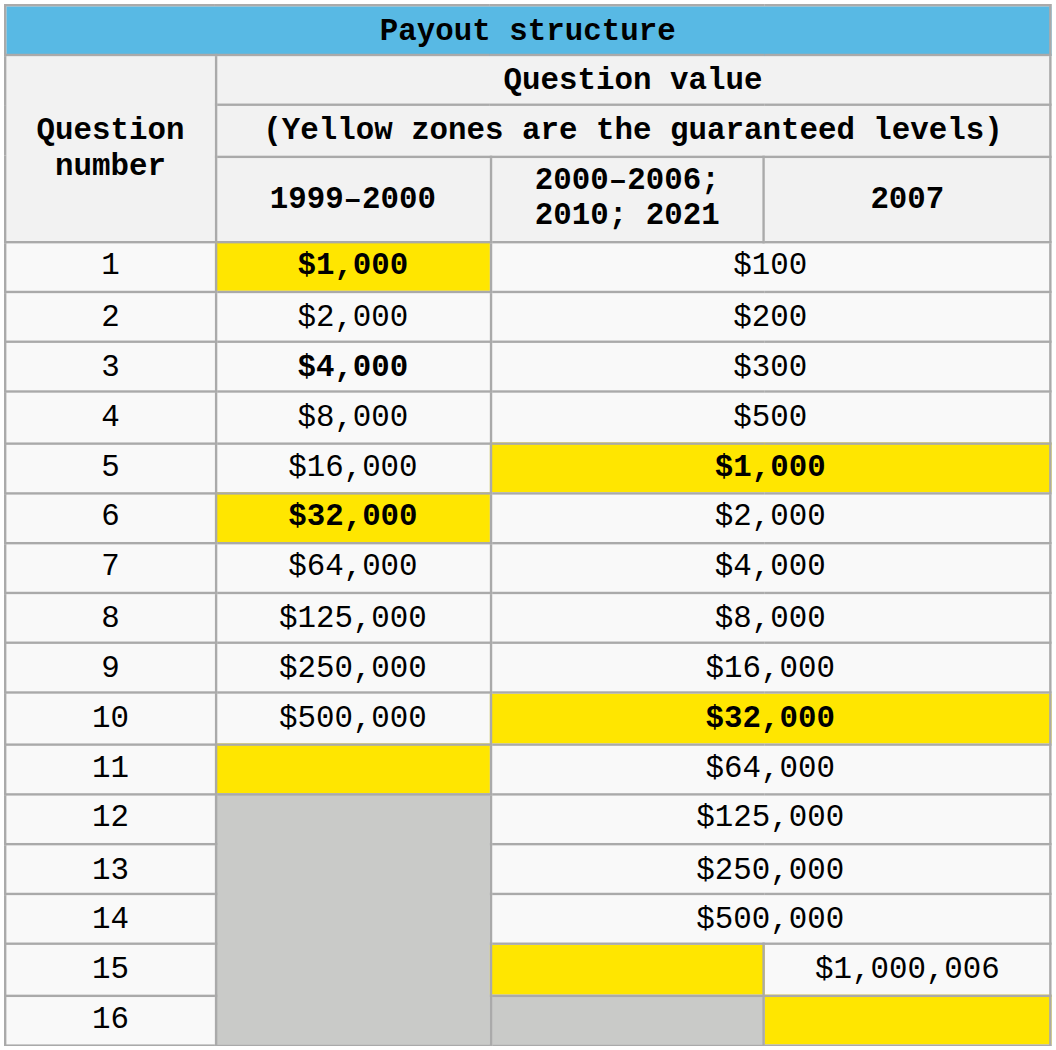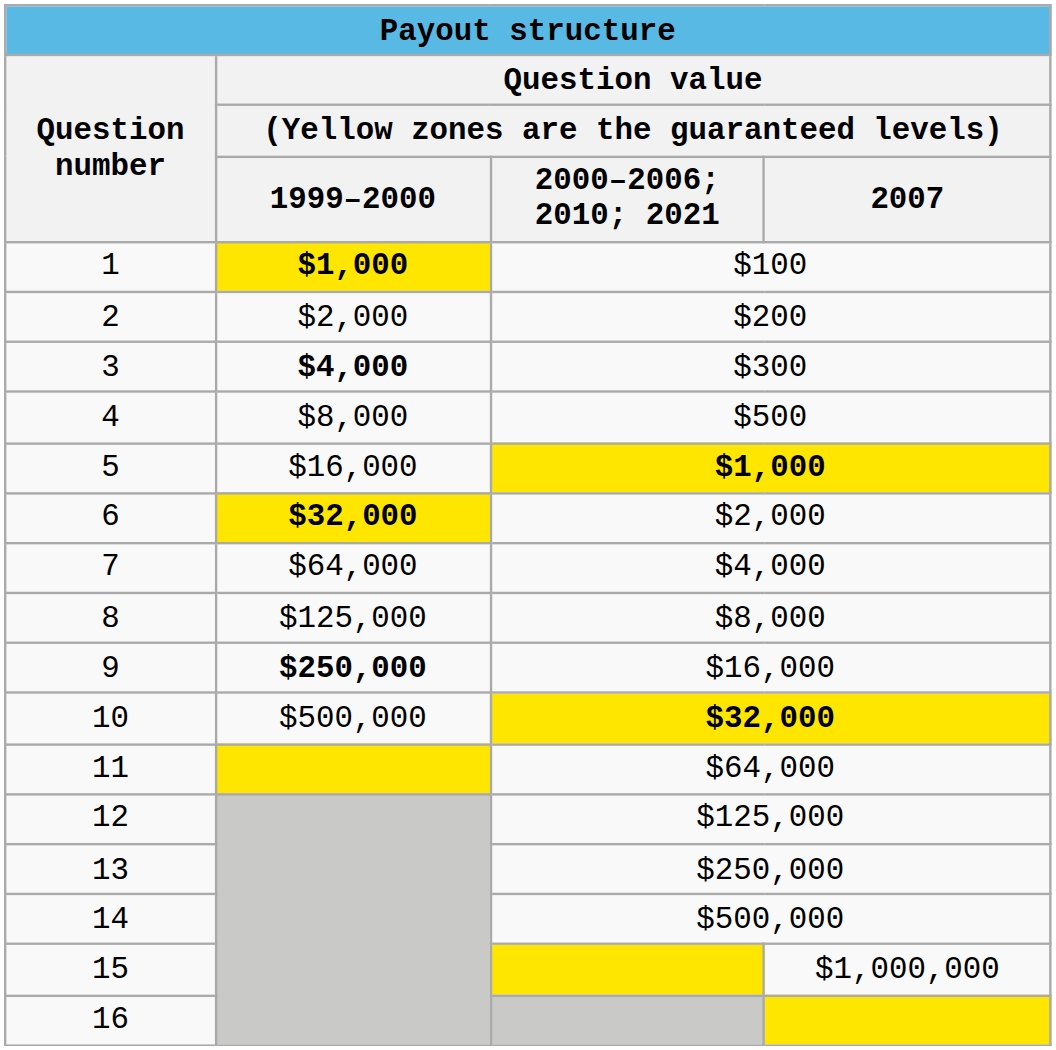 <table class="wikitable"  style="text-align:center; width:50%;">
 <tr>
 <th colspan=4 style="background: #58B9E4">Payout structure</th>
 </tr>
 <tr>
 <th rowspan="3" style="width:10%;">Question<br>number</th>
 <th colspan="3">Question value</th>
 </tr>
 <tr>
 <th colspan="4">(Yellow zones are the guaranteed levels)</th>
 </tr>
 <tr>
 <th style="width:18%">1999–2000</th>
 <th style="width:18%;">2000–2006; 2010; 2021</th>
 <th style="width:18%;">2007</th>
 </tr>
 <tr>
 <td>1</td>
 <td colspan="1" style="background: #FFE600"><strong>$1,000</strong></td>
 <td colspan="2" style="text-align:center;">$100</td>
 </tr>
 <tr>
 <td>2</td>
 <td colspan="1" style="text-align:center;">$2,000</td>
 <td colspan="2" style="text-align:center;">$200</td>
 </tr>
 <tr>
 <td>3</td>
 <td colspan="1" style="text-align:center;"><strong>$4,000</strong></td>
 <td colspan="2" style="text-align:center;">$300</td>
 </tr>
 <tr>
 <td>4</td>
 <td colspan="1" style="text-align:center;">$8,000</td>
 <td colspan="2" style="text-align:center;">$500</td>
 </tr>
 <tr>
 <td>5</td>
 <td colspan="1" style="text-align:center;">$16,000</td>
 <td colspan="2" style="background: #FFE600"><strong>$1,000</strong></td>
 </tr>
 <tr>
 <td>6</td>
 <td colspan="1" style="background: #FFE600"><strong>$32,000</strong></td>
 <td colspan="2" style="text-align:center;">$2,000</td>
 </tr>
 <tr>
 <td>7</td>
 <td colspan="1" style="text-align:center;">$64,000</td>
 <td colspan="2" style="text-align:center;">$4,000</td>
 </tr>
 <tr>
 <td>8</td>
 <td colspan="1" style="text-align:center;">$125,000</td>
 <td colspan="2" style="text-align:center;">$8,000</td>
 </tr>
 <tr>
 <td>9</td>
-<td colspan="1" style="text-align:center;">$250,000</td>
+<td colspan="1" style="text-align:center;"><strong>$250,000</strong></td>
 <td colspan="2" style="text-align:center;">$16,000</td>
 </tr>
 <tr>
 <td>10</td>
 <td colspan="1" style="text-align:center;">$500,000</td>
 <td colspan="2" style="background: #FFE600"><strong>$32,000</strong></td>
 </tr>
 <tr>
 <td>11</td>
 <td colspan="1" style="background: #FFE600"><strong></strong></td>
 <td colspan="2" style="text-align:center;">$64,000</td>
 </tr>
 <tr>
 <td>12</td>
 <td rowspan="5" style="background:#c9cac8;"></td>
 <td colspan="2" style="text-align:center;">$125,000</td>
 </tr>
 <tr>
 <td>13</td>
 <td colspan="2" style="text-align:center;">$250,000</td>
 </tr>
 <tr>
 <td>14</td>
 <td colspan="2" style="text-align:center;">$500,000</td>
 </tr>
 <tr>
 <td>15</td>
 <td colspan="1" style="background: #FFE600"><strong></strong></td>
-<td colspan="1" style="text-align:center;">$1,000,006</td>
+<td colspan="1" style="text-align:center;">$1,000,000</td>
 </tr>
 <tr>
 <td>16</td>
 <td colspan="1" style="background:#c9cac8;"></td>
 <td colspan="1" style="background: #FFE600"><strong></strong></td>
 </tr>
 </table>
